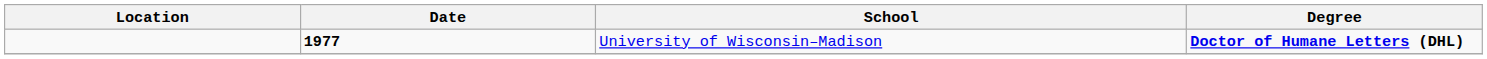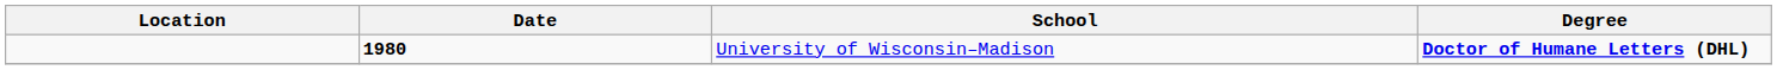 <table class="wikitable" style="width:100%;">
 <tr>
 <th style="width:20%;">Location</th>
 <th style="width:20%;">Date</th>
 <th style="width:40%;">School</th>
 <th style="width:20%;">Degree</th>
 </tr>
 <tr>
 <td></td>
-<td><strong>1977</strong></td>
+<td><strong>1980</strong></td>
 <td><a href='#'>University of Wisconsin–Madison</a></td>
 <td><strong><a href='#'>Doctor of Humane Letters</a> (DHL)  </strong></td>
 </tr>
 <tr>
 </tr>
 </table>
